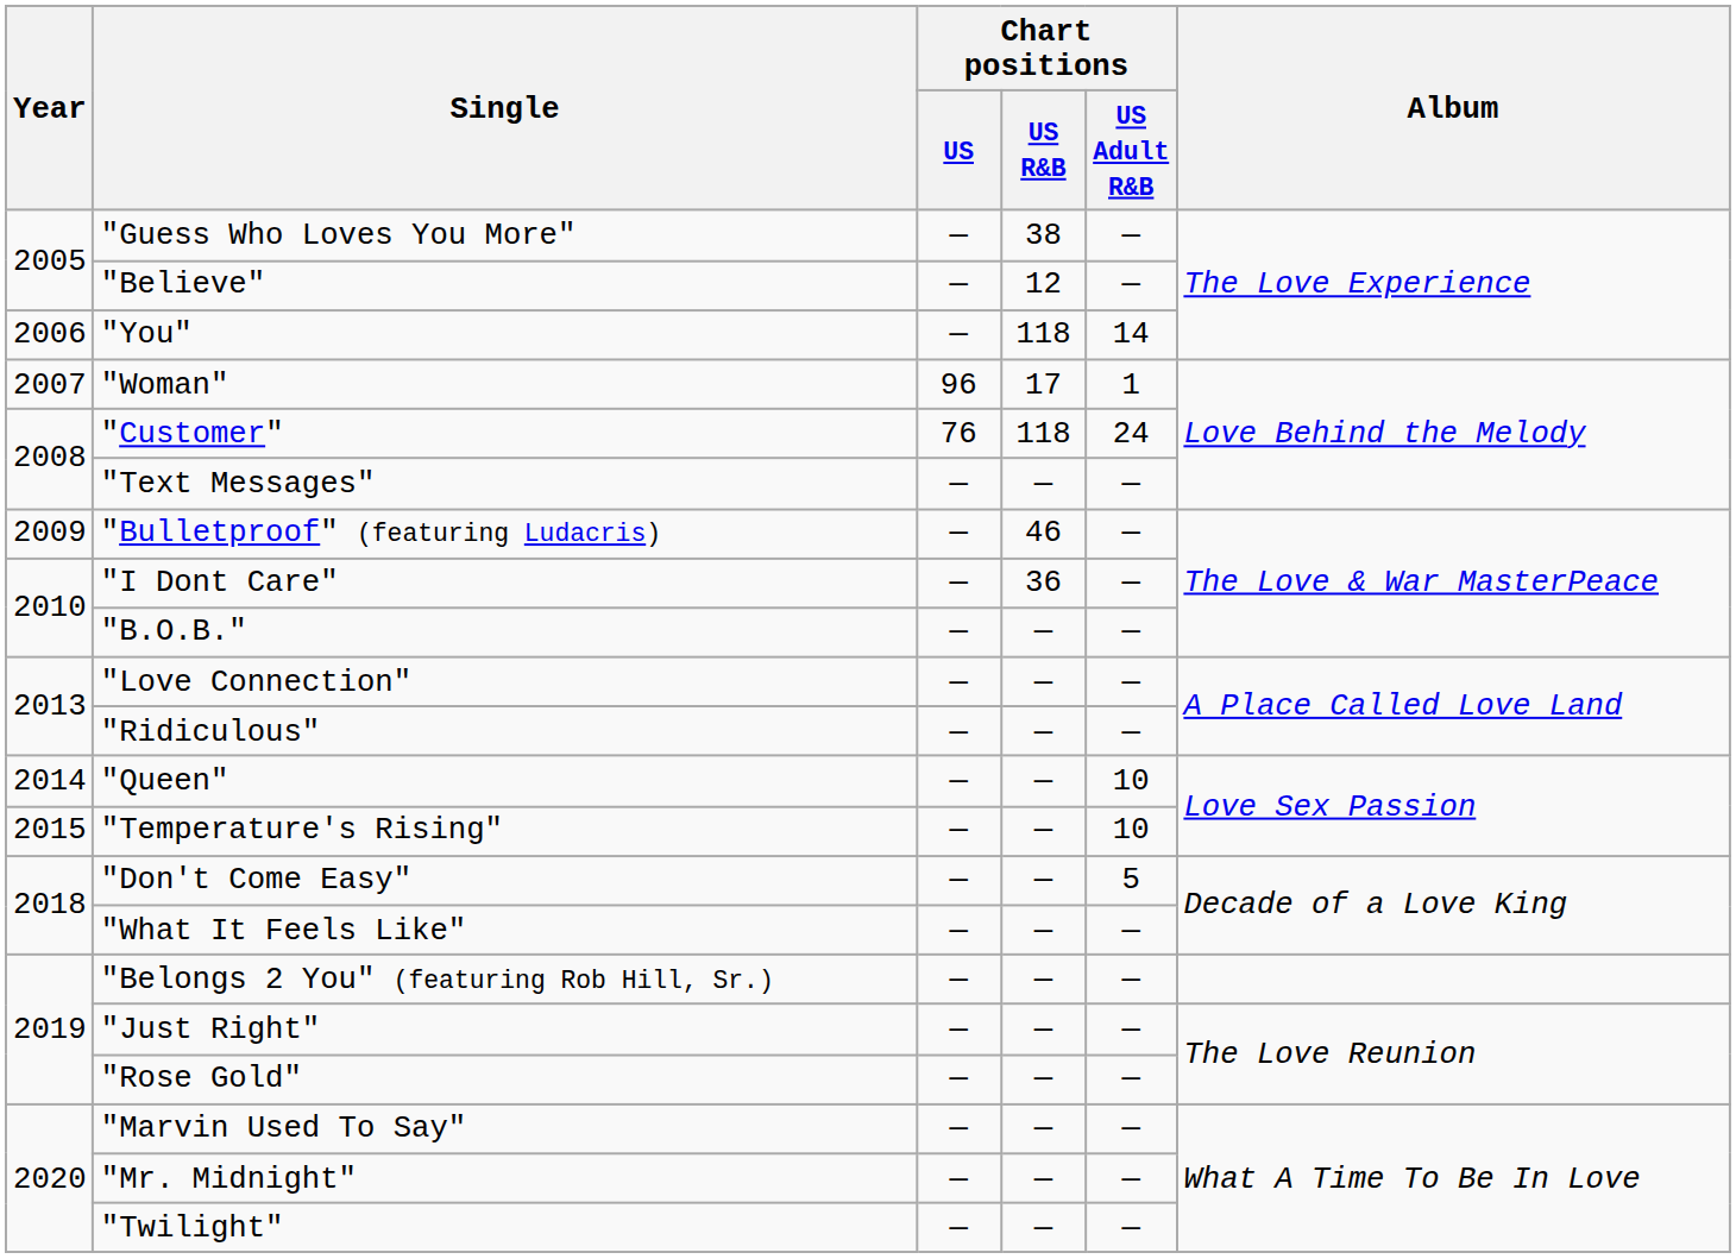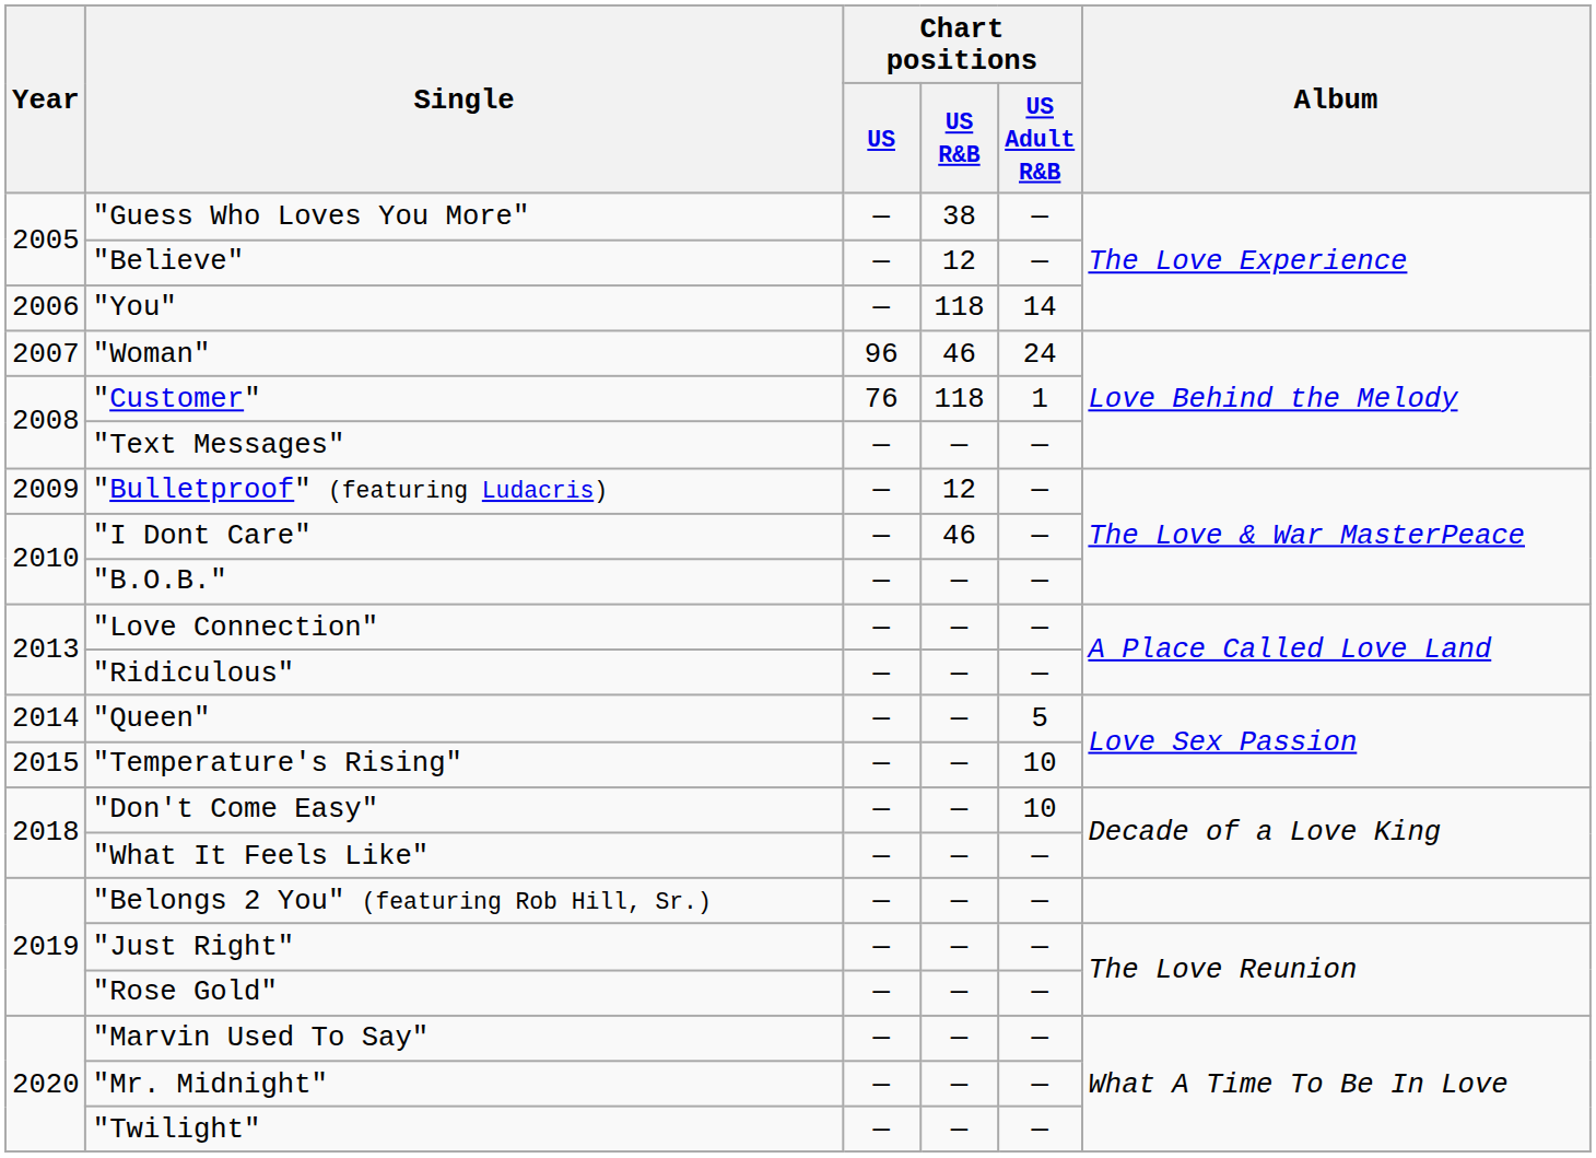 <table class="wikitable">
 <tr>
 <th style="text-align:center;" rowspan="2">Year</th>
 <th style="text-align:center; width:345px;" rowspan="2">Single</th>
 <th style="text-align:center;" colspan="3">Chart positions</th>
 <th style="text-align:center; width:230px;" rowspan="2">Album</th>
 </tr>
 <tr>
 <th width="30"><small><a href='#'>US</a></small><br></th>
 <th width="30"><small><a href='#'>US R&B</a></small><br></th>
 <th width="30"><small><a href='#'>US<br>Adult R&B</a></small><br></th>
 </tr>
 <tr>
 <td rowspan="2">2005</td>
 <td>"Guess Who Loves You More"</td>
 <td style="text-align:center;">—</td>
 <td style="text-align:center;">38</td>
 <td style="text-align:center;">—</td>
 <td rowspan="3"><em><a href='#'>The Love Experience</a></em></td>
 </tr>
 <tr>
 <td>"Believe"</td>
 <td style="text-align:center;">—</td>
 <td style="text-align:center;">12</td>
 <td style="text-align:center;">—</td>
 </tr>
 <tr>
 <td>2006</td>
 <td>"You"</td>
 <td style="text-align:center;">—</td>
 <td style="text-align:center;">118</td>
 <td style="text-align:center;">14</td>
 </tr>
 <tr>
 <td>2007</td>
 <td>"Woman"</td>
 <td style="text-align:center;">96</td>
-<td style="text-align:center;">17</td>
-<td style="text-align:center;">1</td>
+<td style="text-align:center;">46</td>
+<td style="text-align:center;">24</td>
 <td rowspan="3"><em><a href='#'>Love Behind the Melody</a></em></td>
 </tr>
 <tr>
 <td rowspan="2">2008</td>
 <td>"<a href='#'>Customer</a>"</td>
 <td style="text-align:center;">76</td>
 <td style="text-align:center;">118</td>
-<td style="text-align:center;">24</td>
+<td style="text-align:center;">1</td>
 </tr>
 <tr HEA :)>
 <td>"Text Messages"</td>
 <td style="text-align:center;">—</td>
 <td style="text-align:center;">—</td>
 <td style="text-align:center;">—</td>
 </tr>
 <tr>
 <td>2009</td>
 <td>"<a href='#'>Bulletproof</a>" <small>(featuring <a href='#'>Ludacris</a>)</small></td>
 <td style="text-align:center;">—</td>
-<td style="text-align:center;">46</td>
+<td style="text-align:center;">12</td>
 <td style="text-align:center;">—</td>
 <td rowspan="3"><em><a href='#'>The Love & War MasterPeace</a></em></td>
 </tr>
 <tr>
 <td rowspan="2">2010</td>
 <td>"I Dont Care"</td>
 <td style="text-align:center;">—</td>
-<td style="text-align:center;">36</td>
+<td style="text-align:center;">46</td>
 <td style="text-align:center;">—</td>
 </tr>
 <tr>
 <td>"B.O.B."</td>
 <td style="text-align:center;">—</td>
 <td style="text-align:center;">—</td>
 <td style="text-align:center;">—</td>
 </tr>
 <tr>
 <td rowspan="2">2013</td>
 <td>"Love Connection"</td>
 <td style="text-align:center;">—</td>
 <td style="text-align:center;">—</td>
 <td style="text-align:center;">—</td>
 <td rowspan="2"><em><a href='#'>A Place Called Love Land</a></em></td>
 </tr>
 <tr>
 <td>"Ridiculous"</td>
 <td style="text-align:center;">—</td>
 <td style="text-align:center;">—</td>
 <td style="text-align:center;">—</td>
 </tr>
 <tr>
 <td>2014</td>
 <td>"Queen"</td>
 <td style="text-align:center;">—</td>
 <td style="text-align:center;">—</td>
-<td style="text-align:center;">10</td>
+<td style="text-align:center;">5</td>
 <td rowspan="2"><em><a href='#'>Love Sex Passion</a></em></td>
 </tr>
 <tr>
 <td>2015</td>
 <td>"Temperature's Rising"</td>
 <td style="text-align:center;">—</td>
 <td style="text-align:center;">—</td>
 <td style="text-align:center;">10</td>
 </tr>
 <tr>
 <td rowspan="2">2018</td>
 <td>"Don't Come Easy"</td>
 <td style="text-align:center;">—</td>
 <td style="text-align:center;">—</td>
-<td style="text-align:center;">5</td>
+<td style="text-align:center;">10</td>
 <td rowspan="2"><em>Decade of a Love King</em></td>
 </tr>
 <tr>
 <td>"What It Feels Like"</td>
 <td style="text-align:center;">—</td>
 <td style="text-align:center;">—</td>
 <td style="text-align:center;">—</td>
 </tr>
 <tr>
 <td rowspan="3">2019</td>
 <td>"Belongs 2 You" <small>(featuring Rob Hill, Sr.)</small></td>
 <td style="text-align:center;">—</td>
 <td style="text-align:center;">—</td>
 <td style="text-align:center;">—</td>
 <td></td>
 </tr>
 <tr>
 <td>"Just Right"</td>
 <td style="text-align:center;">—</td>
 <td style="text-align:center;">—</td>
 <td style="text-align:center;">—</td>
 <td rowspan="2"><em>The Love Reunion</em></td>
 </tr>
 <tr>
 <td>"Rose Gold"</td>
 <td style="text-align:center;">—</td>
 <td style="text-align:center;">—</td>
 <td style="text-align:center;">—</td>
 </tr>
 <tr>
 <td rowspan="3">2020</td>
 <td>"Marvin Used To Say"</td>
 <td style="text-align:center;">—</td>
 <td style="text-align:center;">—</td>
 <td style="text-align:center;">—</td>
 <td rowspan="3"><em>What A Time To Be In Love</em></td>
 </tr>
 <tr>
 <td>"Mr. Midnight"</td>
 <td style="text-align:center;">—</td>
 <td style="text-align:center;">—</td>
 <td style="text-align:center;">—</td>
 </tr>
 <tr>
 <td>"Twilight"</td>
 <td style="text-align:center;">—</td>
 <td style="text-align:center;">—</td>
 <td style="text-align:center;">—</td>
 </tr>
 </table>
